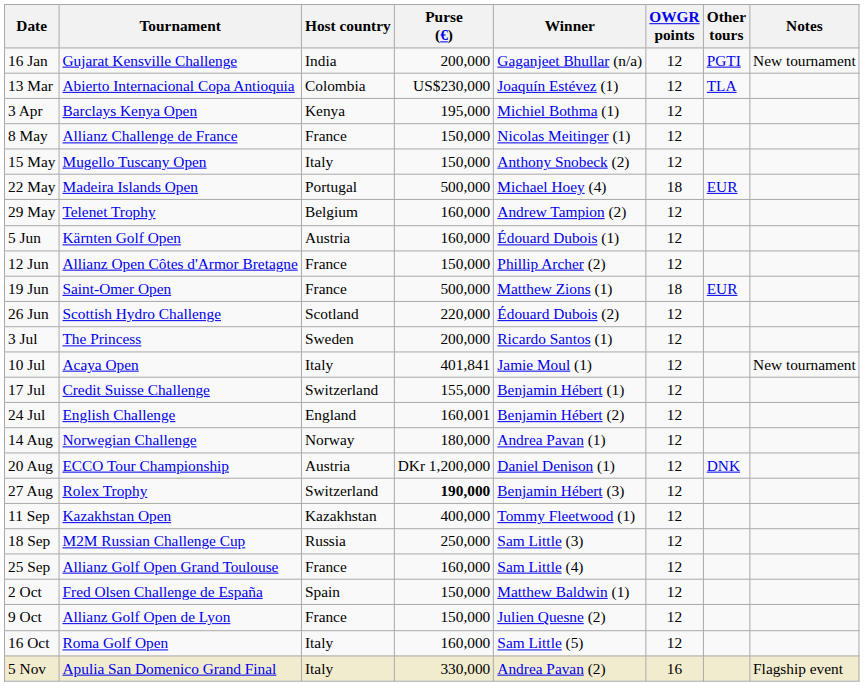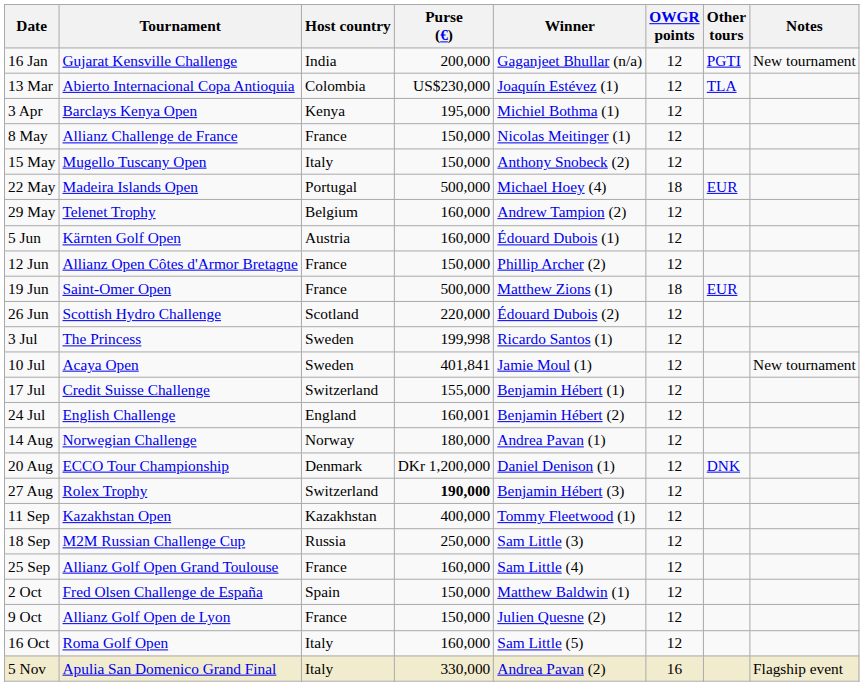 <table class="wikitable" style="font-size:95%">
 <tr>
 <th>Date</th>
 <th>Tournament</th>
 <th>Host country</th>
 <th>Purse<br>(<a href='#'>€</a>)</th>
 <th>Winner</th>
 <th><a href='#'>OWGR</a><br>points</th>
 <th>Other<br>tours</th>
 <th>Notes</th>
 </tr>
 <tr>
 <td>16 Jan</td>
 <td><a href='#'>Gujarat Kensville Challenge</a></td>
 <td>India</td>
 <td align=right>200,000</td>
 <td> <a href='#'>Gaganjeet Bhullar</a> (n/a)</td>
 <td align=center>12</td>
 <td><a href='#'>PGTI</a></td>
 <td>New tournament</td>
 </tr>
 <tr>
 <td>13 Mar</td>
 <td><a href='#'>Abierto Internacional Copa Antioquia</a></td>
 <td>Colombia</td>
 <td align=right>US$230,000</td>
 <td> <a href='#'>Joaquín Estévez</a> (1)</td>
 <td align=center>12</td>
 <td><a href='#'>TLA</a></td>
 <td></td>
 </tr>
 <tr>
 <td>3 Apr</td>
 <td><a href='#'>Barclays Kenya Open</a></td>
 <td>Kenya</td>
 <td align=right>195,000</td>
 <td> <a href='#'>Michiel Bothma</a> (1)</td>
 <td align=center>12</td>
 <td></td>
 <td></td>
 </tr>
 <tr>
 <td>8 May</td>
 <td><a href='#'>Allianz Challenge de France</a></td>
 <td>France</td>
 <td align=right>150,000</td>
 <td> <a href='#'>Nicolas Meitinger</a> (1)</td>
 <td align=center>12</td>
 <td></td>
 <td></td>
 </tr>
 <tr>
 <td>15 May</td>
 <td><a href='#'>Mugello Tuscany Open</a></td>
 <td>Italy</td>
 <td align=right>150,000</td>
 <td> <a href='#'>Anthony Snobeck</a> (2)</td>
 <td align=center>12</td>
 <td></td>
 <td></td>
 </tr>
 <tr>
 <td>22 May</td>
 <td><a href='#'>Madeira Islands Open</a></td>
 <td>Portugal</td>
 <td align=right>500,000</td>
 <td> <a href='#'>Michael Hoey</a> (4)</td>
 <td align=center>18</td>
 <td><a href='#'>EUR</a></td>
 <td></td>
 </tr>
 <tr>
 <td>29 May</td>
 <td><a href='#'>Telenet Trophy</a></td>
 <td>Belgium</td>
 <td align=right>160,000</td>
 <td> <a href='#'>Andrew Tampion</a> (2)</td>
 <td align=center>12</td>
 <td></td>
 <td></td>
 </tr>
 <tr>
 <td>5 Jun</td>
 <td><a href='#'>Kärnten Golf Open</a></td>
 <td>Austria</td>
 <td align=right>160,000</td>
 <td> <a href='#'>Édouard Dubois</a> (1)</td>
 <td align=center>12</td>
 <td></td>
 <td></td>
 </tr>
 <tr>
 <td>12 Jun</td>
 <td><a href='#'>Allianz Open Côtes d'Armor Bretagne</a></td>
 <td>France</td>
 <td align=right>150,000</td>
 <td> <a href='#'>Phillip Archer</a> (2)</td>
 <td align=center>12</td>
 <td></td>
 <td></td>
 </tr>
 <tr>
 <td>19 Jun</td>
 <td><a href='#'>Saint-Omer Open</a></td>
 <td>France</td>
 <td align=right>500,000</td>
 <td> <a href='#'>Matthew Zions</a> (1)</td>
 <td align=center>18</td>
 <td><a href='#'>EUR</a></td>
 <td></td>
 </tr>
 <tr>
 <td>26 Jun</td>
 <td><a href='#'>Scottish Hydro Challenge</a></td>
 <td>Scotland</td>
 <td align=right>220,000</td>
 <td> <a href='#'>Édouard Dubois</a> (2)</td>
 <td align=center>12</td>
 <td></td>
 <td></td>
 </tr>
 <tr>
 <td>3 Jul</td>
 <td><a href='#'>The Princess</a></td>
 <td>Sweden</td>
-<td align=right>200,000</td>
+<td align=right>199,998</td>
 <td> <a href='#'>Ricardo Santos</a> (1)</td>
 <td align=center>12</td>
 <td></td>
 <td></td>
 </tr>
 <tr>
 <td>10 Jul</td>
 <td><a href='#'>Acaya Open</a></td>
-<td>Italy</td>
+<td>Sweden</td>
 <td align=right>401,841</td>
 <td> <a href='#'>Jamie Moul</a> (1)</td>
 <td align=center>12</td>
 <td></td>
 <td>New tournament</td>
 </tr>
 <tr>
 <td>17 Jul</td>
 <td><a href='#'>Credit Suisse Challenge</a></td>
 <td>Switzerland</td>
 <td align=right>155,000</td>
 <td> <a href='#'>Benjamin Hébert</a> (1)</td>
 <td align=center>12</td>
 <td></td>
 <td></td>
 </tr>
 <tr>
 <td>24 Jul</td>
 <td><a href='#'>English Challenge</a></td>
 <td>England</td>
 <td align=right>160,001</td>
 <td> <a href='#'>Benjamin Hébert</a> (2)</td>
 <td align=center>12</td>
 <td></td>
 <td></td>
 </tr>
 <tr>
 <td>14 Aug</td>
 <td><a href='#'>Norwegian Challenge</a></td>
 <td>Norway</td>
 <td align=right>180,000</td>
 <td> <a href='#'>Andrea Pavan</a> (1)</td>
 <td align=center>12</td>
 <td></td>
 <td></td>
 </tr>
 <tr>
 <td>20 Aug</td>
 <td><a href='#'>ECCO Tour Championship</a></td>
-<td>Austria</td>
+<td>Denmark</td>
 <td align=right>DKr 1,200,000</td>
 <td> <a href='#'>Daniel Denison</a> (1)</td>
 <td align=center>12</td>
 <td><a href='#'>DNK</a></td>
 <td></td>
 </tr>
 <tr>
 <td>27 Aug</td>
 <td><a href='#'>Rolex Trophy</a></td>
 <td>Switzerland</td>
 <td align=right><strong>190,000</strong></td>
 <td> <a href='#'>Benjamin Hébert</a> (3)</td>
 <td align=center>12</td>
 <td></td>
 <td></td>
 </tr>
 <tr>
 <td>11 Sep</td>
 <td><a href='#'>Kazakhstan Open</a></td>
 <td>Kazakhstan</td>
 <td align=right>400,000</td>
 <td> <a href='#'>Tommy Fleetwood</a> (1)</td>
 <td align=center>12</td>
 <td></td>
 <td></td>
 </tr>
 <tr>
 <td>18 Sep</td>
 <td><a href='#'>M2M Russian Challenge Cup</a></td>
 <td>Russia</td>
 <td align=right>250,000</td>
 <td> <a href='#'>Sam Little</a> (3)</td>
 <td align=center>12</td>
 <td></td>
 <td></td>
 </tr>
 <tr>
 <td>25 Sep</td>
 <td><a href='#'>Allianz Golf Open Grand Toulouse</a></td>
 <td>France</td>
 <td align=right>160,000</td>
 <td> <a href='#'>Sam Little</a> (4)</td>
 <td align=center>12</td>
 <td></td>
 <td></td>
 </tr>
 <tr>
 <td>2 Oct</td>
 <td><a href='#'>Fred Olsen Challenge de España</a></td>
 <td>Spain</td>
 <td align=right>150,000</td>
 <td> <a href='#'>Matthew Baldwin</a> (1)</td>
 <td align=center>12</td>
 <td></td>
 <td></td>
 </tr>
 <tr>
 <td>9 Oct</td>
 <td><a href='#'>Allianz Golf Open de Lyon</a></td>
 <td>France</td>
 <td align=right>150,000</td>
 <td> <a href='#'>Julien Quesne</a> (2)</td>
 <td align=center>12</td>
 <td></td>
 <td></td>
 </tr>
 <tr>
 <td>16 Oct</td>
 <td><a href='#'>Roma Golf Open</a></td>
 <td>Italy</td>
 <td align=right>160,000</td>
 <td> <a href='#'>Sam Little</a> (5)</td>
 <td align=center>12</td>
 <td></td>
 <td></td>
 </tr>
 <tr style="background:#f2ecce;">
 <td>5 Nov</td>
 <td><a href='#'>Apulia San Domenico Grand Final</a></td>
 <td>Italy</td>
 <td align=right>330,000</td>
 <td> <a href='#'>Andrea Pavan</a> (2)</td>
 <td align=center>16</td>
 <td></td>
 <td>Flagship event</td>
 </tr>
 </table>
